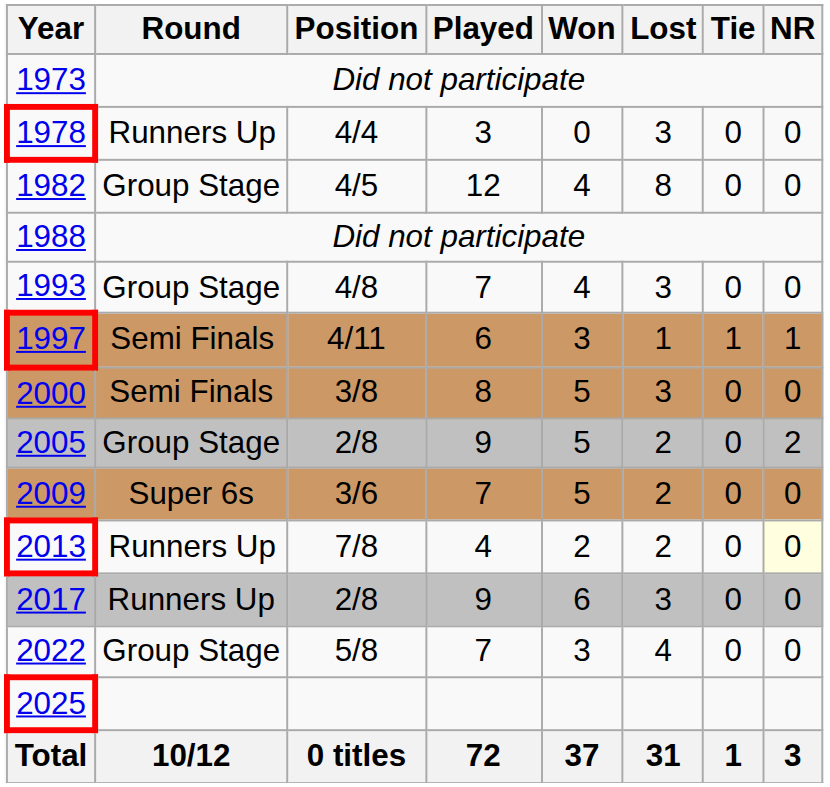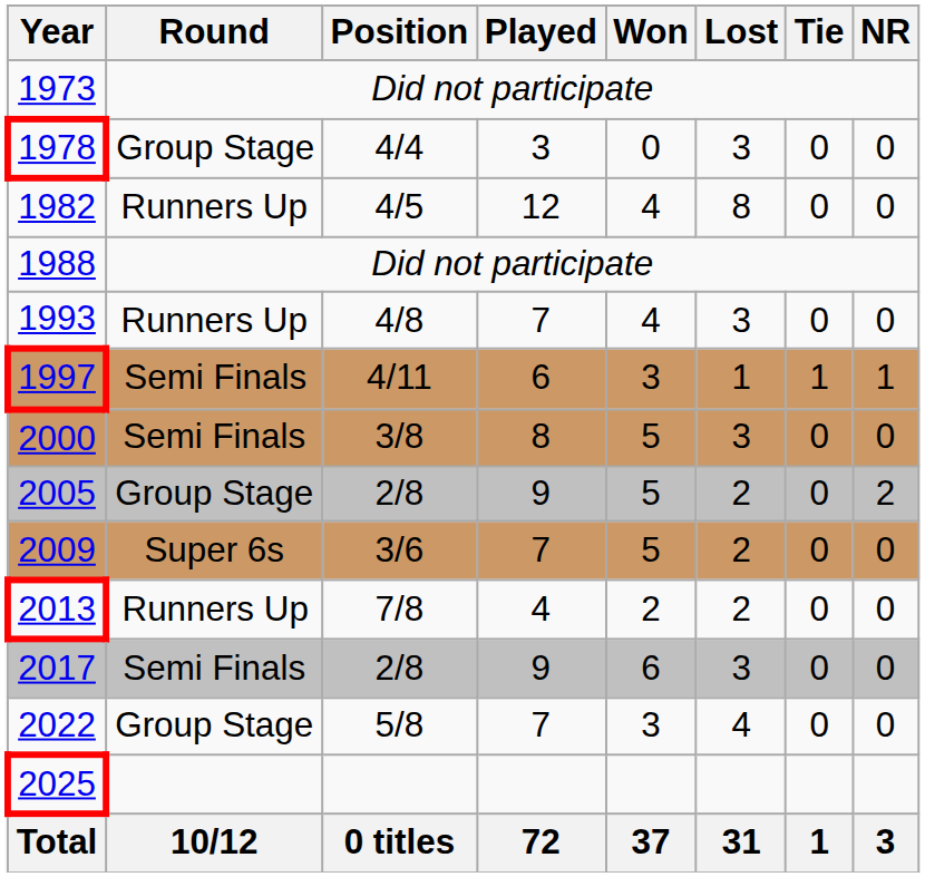 <table class="wikitable" style="text-align: center;">
 <tr>
 <th>Year</th>
 <th>Round</th>
 <th>Position</th>
 <th>Played</th>
 <th>Won</th>
 <th>Lost</th>
 <th>Tie</th>
 <th>NR</th>
 </tr>
 <tr>
 <td> <a href='#'>1973</a></td>
 <td colspan=7><em>Did not participate</em></td>
 </tr>
 <tr>
 <td style="border: 3px solid red"> <a href='#'>1978</a></td>
-<td>Runners Up</td>
+<td>Group Stage</td>
 <td>4/4</td>
 <td>3</td>
 <td>0</td>
 <td>3</td>
 <td>0</td>
 <td>0</td>
 </tr>
 <tr>
 <td> <a href='#'>1982</a></td>
-<td>Group Stage</td>
+<td>Runners Up</td>
 <td>4/5</td>
 <td>12</td>
 <td>4</td>
 <td>8</td>
 <td>0</td>
 <td>0</td>
 </tr>
 <tr>
 <td> <a href='#'>1988</a></td>
 <td colspan=7><em>Did not participate</em></td>
 </tr>
 <tr>
 <td> <a href='#'>1993</a></td>
-<td>Group Stage</td>
+<td>Runners Up</td>
 <td>4/8</td>
 <td>7</td>
 <td>4</td>
 <td>3</td>
 <td>0</td>
 <td>0</td>
 </tr>
 <tr style="background:#cc9966">
 <td style="border: 3px solid red"> <a href='#'>1997</a></td>
 <td>Semi Finals</td>
 <td>4/11</td>
 <td>6</td>
 <td>3</td>
 <td>1</td>
 <td>1</td>
 <td>1</td>
 </tr>
 <tr style="background:#cc9966">
 <td> <a href='#'>2000</a></td>
 <td>Semi Finals</td>
 <td>3/8</td>
 <td>8</td>
 <td>5</td>
 <td>3</td>
 <td>0</td>
 <td>0</td>
 </tr>
 <tr style="background:silver;">
 <td> <a href='#'>2005</a></td>
 <td>Group Stage</td>
 <td>2/8</td>
 <td>9</td>
 <td>5</td>
 <td>2</td>
 <td>0</td>
 <td>2</td>
 </tr>
 <tr style="background:#cc9966">
 <td> <a href='#'>2009</a></td>
 <td>Super 6s</td>
 <td>3/6</td>
 <td>7</td>
 <td>5</td>
 <td>2</td>
 <td>0</td>
 <td>0</td>
 </tr>
 <tr>
 <td style="border: 3px solid red"> <a href='#'>2013</a></td>
 <td>Runners Up</td>
 <td>7/8</td>
 <td>4</td>
 <td>2</td>
 <td>2</td>
 <td>0</td>
-<td style="background: lightyellow;">0</td>
+<td>0</td>
 </tr>
 <tr style="background:silver;">
 <td> <a href='#'>2017</a></td>
-<td>Runners Up</td>
+<td>Semi Finals</td>
 <td>2/8</td>
 <td>9</td>
 <td>6</td>
 <td>3</td>
 <td>0</td>
 <td>0</td>
 </tr>
 <tr>
 <td> <a href='#'>2022</a></td>
 <td>Group Stage</td>
 <td>5/8</td>
 <td>7</td>
 <td>3</td>
 <td>4</td>
 <td>0</td>
 <td>0</td>
 </tr>
 <tr>
 <td style="border: 3px solid red"> <a href='#'>2025</a></td>
 <td></td>
 <td></td>
 <td></td>
 <td></td>
 <td></td>
 <td></td>
 <td></td>
 </tr>
 <tr>
 <th>Total</th>
 <th>10/12</th>
 <th>0 titles</th>
 <th>72</th>
 <th>37</th>
 <th>31</th>
 <th>1</th>
 <th>3</th>
 </tr>
 </table>
